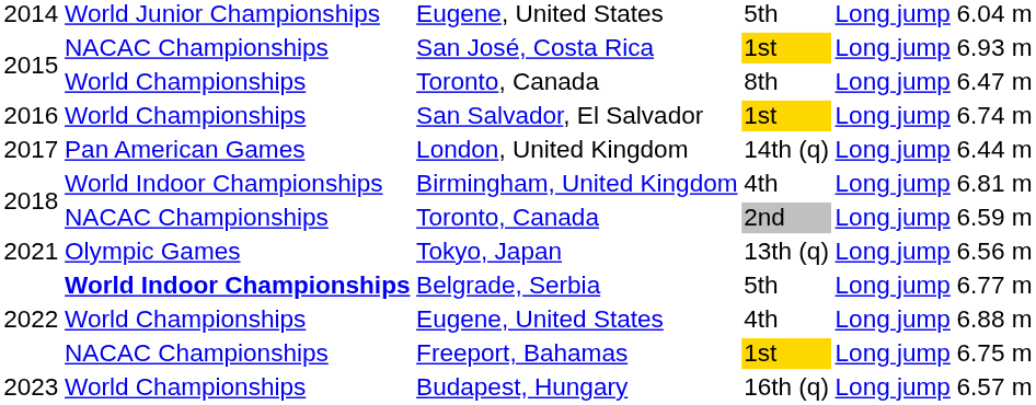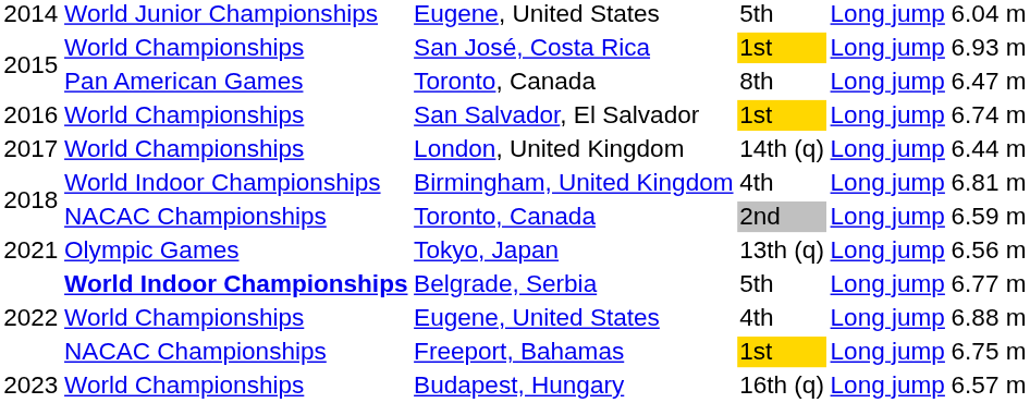 <table>
 <tr>
 <td>2014</td>
 <td><a href='#'>World Junior Championships</a></td>
 <td><a href='#'>Eugene</a>, United States</td>
 <td>5th</td>
 <td><a href='#'>Long jump</a></td>
 <td>6.04 m</td>
 </tr>
 <tr>
 <td rowspan=2>2015</td>
-<td><a href='#'>NACAC Championships</a></td>
+<td><a href='#'>World Championships</a></td>
 <td><a href='#'>San José, Costa Rica</a></td>
 <td bgcolor=gold>1st</td>
 <td><a href='#'>Long jump</a></td>
 <td>6.93 m </td>
 </tr>
 <tr>
-<td><a href='#'>World Championships</a></td>
+<td><a href='#'>Pan American Games</a></td>
 <td><a href='#'>Toronto</a>, Canada</td>
 <td>8th</td>
 <td><a href='#'>Long jump</a></td>
 <td>6.47 m</td>
 </tr>
 <tr>
 <td>2016</td>
 <td><a href='#'>World Championships</a></td>
 <td><a href='#'>San Salvador</a>, El Salvador</td>
 <td bgcolor=gold>1st</td>
 <td><a href='#'>Long jump</a></td>
 <td>6.74 m </td>
 </tr>
 <tr>
 <td>2017</td>
-<td><a href='#'>Pan American Games</a></td>
+<td><a href='#'>World Championships</a></td>
 <td><a href='#'>London</a>, United Kingdom</td>
 <td>14th (q)</td>
 <td><a href='#'>Long jump</a></td>
 <td>6.44 m</td>
 </tr>
 <tr>
 <td rowspan=2>2018</td>
 <td><a href='#'>World Indoor Championships</a></td>
 <td><a href='#'>Birmingham, United Kingdom</a></td>
 <td>4th</td>
 <td><a href='#'>Long jump</a></td>
 <td>6.81 m</td>
 </tr>
 <tr>
 <td><a href='#'>NACAC Championships</a></td>
 <td><a href='#'>Toronto, Canada</a></td>
 <td bgcolor=silver>2nd</td>
 <td><a href='#'>Long jump</a></td>
 <td>6.59 m</td>
 </tr>
 <tr>
 <td>2021</td>
 <td><a href='#'>Olympic Games</a></td>
 <td><a href='#'>Tokyo, Japan</a></td>
 <td>13th (q)</td>
 <td><a href='#'>Long jump</a></td>
 <td>6.56 m</td>
 </tr>
 <tr>
 <td rowspan=3>2022</td>
 <td><strong><a href='#'>World Indoor Championships</a></strong></td>
 <td><a href='#'>Belgrade, Serbia</a></td>
 <td>5th</td>
 <td><a href='#'>Long jump</a></td>
 <td>6.77 m</td>
 </tr>
 <tr>
 <td><a href='#'>World Championships</a></td>
 <td><a href='#'>Eugene, United States</a></td>
 <td>4th</td>
 <td><a href='#'>Long jump</a></td>
 <td>6.88 m</td>
 </tr>
 <tr>
 <td><a href='#'>NACAC Championships</a></td>
 <td><a href='#'>Freeport, Bahamas</a></td>
 <td bgcolor=gold>1st</td>
 <td><a href='#'>Long jump</a></td>
 <td>6.75 m</td>
 </tr>
 <tr>
 <td>2023</td>
 <td><a href='#'>World Championships</a></td>
 <td><a href='#'>Budapest, Hungary</a></td>
 <td>16th (q)</td>
 <td><a href='#'>Long jump</a></td>
 <td>6.57 m</td>
 </tr>
 </table>
